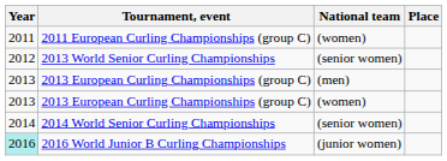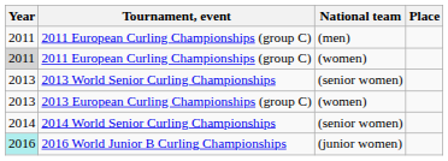 <table class="wikitable">
 <tr>
 <th scope="col">Year</th>
 <th scope="col">Tournament, event</th>
 <th scope="col">National team</th>
 <th scope="col">Place</th>
 </tr>
 <tr>
 <td>2011</td>
 <td><a href='#'>2011 European Curling Championships</a> (group C)</td>
+<td> (men)</td>
+<td></td>
+</tr>
+<tr>
+<td style="background: lightgrey;">2011</td>
+<td><a href='#'>2011 European Curling Championships</a> (group C)</td>
 <td> (women)</td>
 <td></td>
 </tr>
 <tr>
-<td>2012</td>
+<td>2013</td>
 <td><a href='#'>2013 World Senior Curling Championships</a></td>
 <td> (senior women)</td>
-<td></td>
-</tr>
-<tr>
-<td>2013</td>
-<td><a href='#'>2013 European Curling Championships</a> (group C)</td>
-<td> (men)</td>
 <td></td>
 </tr>
 <tr>
 <td>2013</td>
 <td><a href='#'>2013 European Curling Championships</a> (group C)</td>
 <td> (women)</td>
 <td></td>
 </tr>
 <tr>
 <td>2014</td>
 <td><a href='#'>2014 World Senior Curling Championships</a></td>
 <td> (senior women)</td>
 <td></td>
 </tr>
 <tr>
 <td style="background: paleturquoise;">2016</td>
 <td><a href='#'>2016 World Junior B Curling Championships</a></td>
 <td> (junior women)</td>
 <td></td>
 </tr>
 </table>
